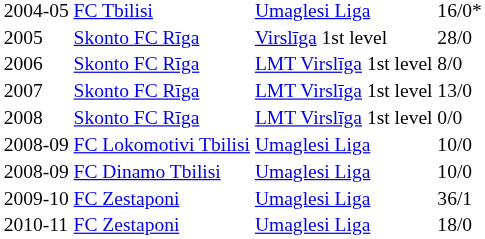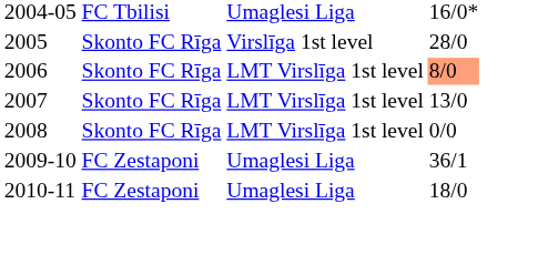 <table>
 <tr>
 <td>2004-05</td>
 <td><a href='#'>FC Tbilisi</a></td>
 <td><a href='#'>Umaglesi Liga</a></td>
 <td>16/0*</td>
 </tr>
 <tr>
 <td>2005</td>
 <td><a href='#'>Skonto FC Rīga</a></td>
 <td><a href='#'>Virslīga</a> 1st level</td>
 <td>28/0</td>
 </tr>
 <tr>
 <td>2006</td>
 <td><a href='#'>Skonto FC Rīga</a></td>
 <td><a href='#'>LMT Virslīga</a> 1st level</td>
-<td>8/0</td>
+<td style="background: lightsalmon;">8/0</td>
 </tr>
 <tr>
 <td>2007</td>
 <td><a href='#'>Skonto FC Rīga</a></td>
 <td><a href='#'>LMT Virslīga</a> 1st level</td>
 <td>13/0</td>
 </tr>
 <tr>
 <td>2008</td>
 <td><a href='#'>Skonto FC Rīga</a></td>
 <td><a href='#'>LMT Virslīga</a> 1st level</td>
 <td>0/0</td>
 </tr>
 <tr>
-<td>2008-09</td>
-<td><a href='#'>FC Lokomotivi Tbilisi</a></td>
-<td><a href='#'>Umaglesi Liga</a></td>
-<td>10/0</td>
-</tr>
-<tr>
-<td>2008-09</td>
-<td><a href='#'>FC Dinamo Tbilisi</a></td>
-<td><a href='#'>Umaglesi Liga</a></td>
-<td>10/0</td>
-</tr>
-<tr>
 <td>2009-10</td>
 <td><a href='#'>FC Zestaponi</a></td>
 <td><a href='#'>Umaglesi Liga</a></td>
 <td>36/1</td>
 </tr>
 <tr>
 <td>2010-11</td>
 <td><a href='#'>FC Zestaponi</a></td>
 <td><a href='#'>Umaglesi Liga</a></td>
 <td>18/0</td>
 </tr>
 </table>
